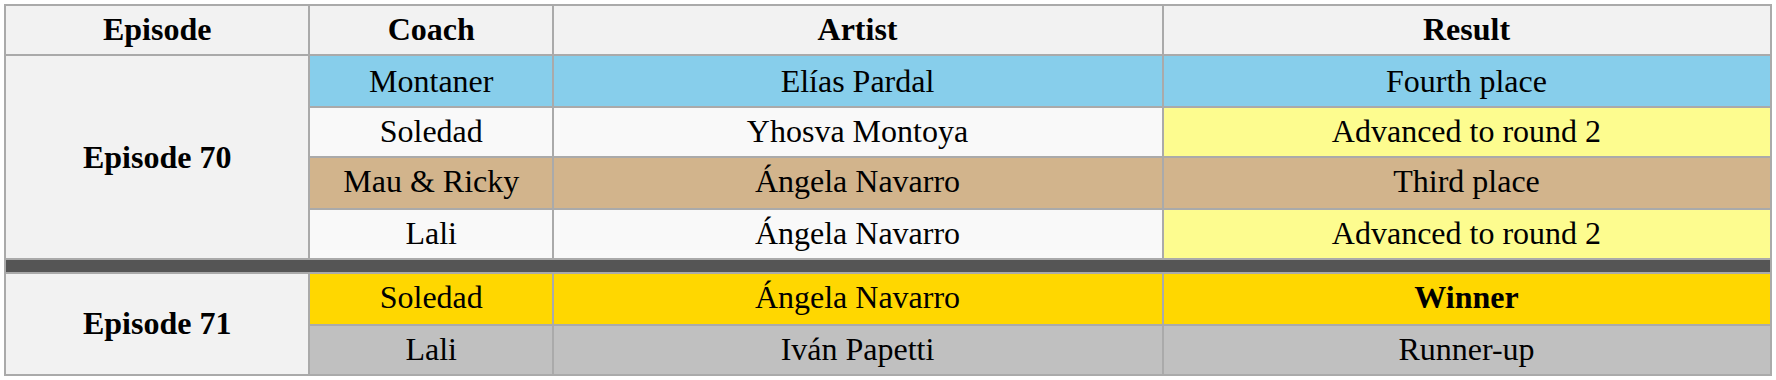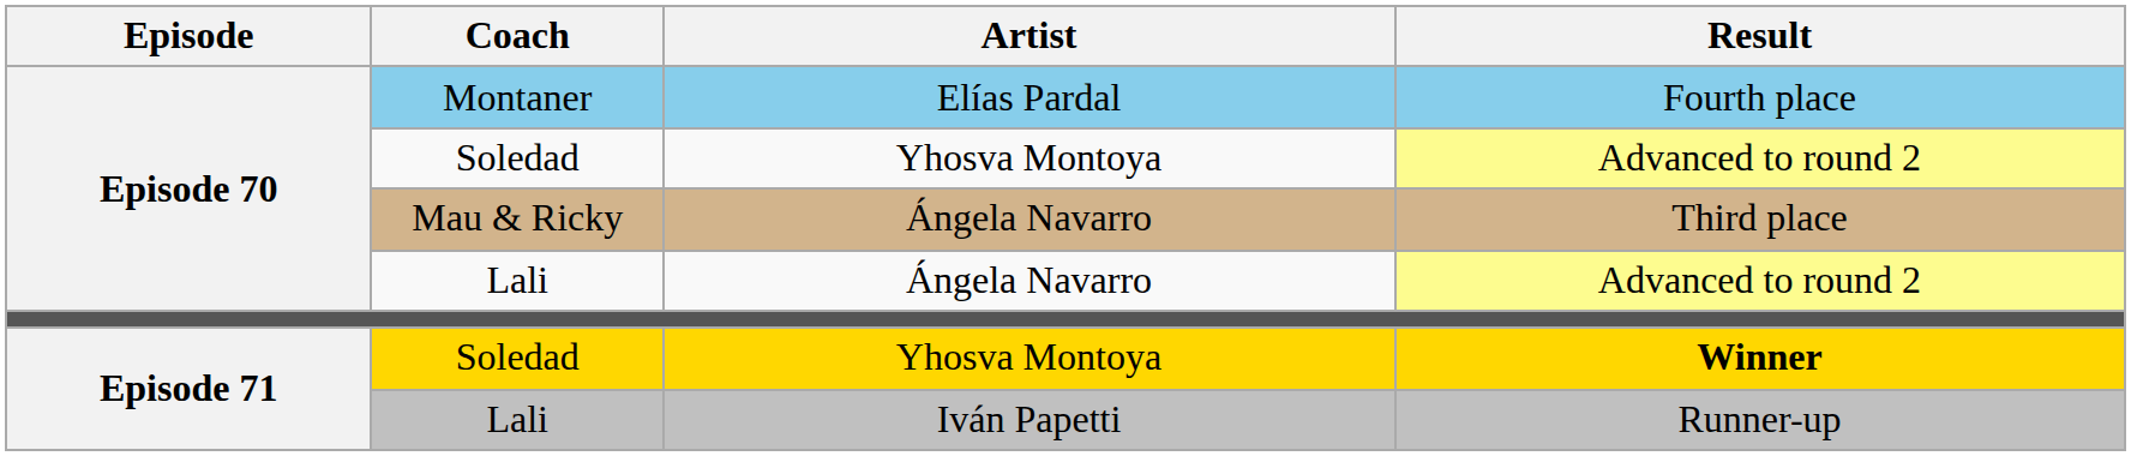 <table class="wikitable" style="text-align: center; width:100%">
 <tr>
 <th style="width:15%">Episode</th>
 <th style="width:12%">Coach</th>
 <th style="width:30%">Artist</th>
 <th style="width:30%">Result</th>
 </tr>
 <tr style="background:skyblue"|>
 <th rowspan="4">Episode 70<br></th>
 <td>Montaner</td>
 <td>Elías Pardal</td>
 <td>Fourth place</td>
 </tr>
 <tr>
 <td>Soledad</td>
 <td>Yhosva Montoya</td>
 <td style="background:#fdfc8f">Advanced to round 2</td>
 </tr>
 <tr style="background:tan"|>
 <td>Mau & Ricky</td>
 <td>Ángela Navarro</td>
 <td>Third place</td>
 </tr>
 <tr>
 <td>Lali</td>
 <td>Ángela Navarro</td>
 <td style="background:#fdfc8f">Advanced to round 2</td>
 </tr>
 <tr>
 <td colspan="6" style="background:#555"></td>
 </tr>
 <tr style="background:gold"|>
 <th rowspan="4">Episode 71<br></th>
 <td>Soledad</td>
-<td>Ángela Navarro</td>
+<td>Yhosva Montoya</td>
 <td><strong>Winner</strong></td>
 </tr>
 <tr style="background:silver"|>
 <td>Lali</td>
 <td>Iván Papetti</td>
 <td>Runner-up</td>
 </tr>
 </table>
